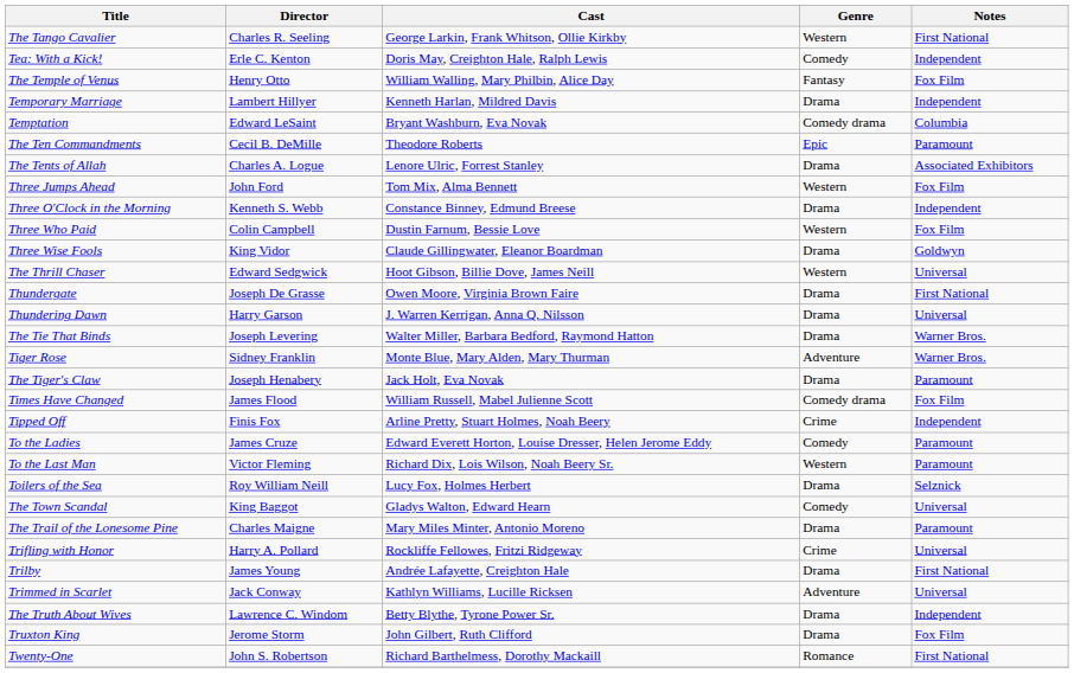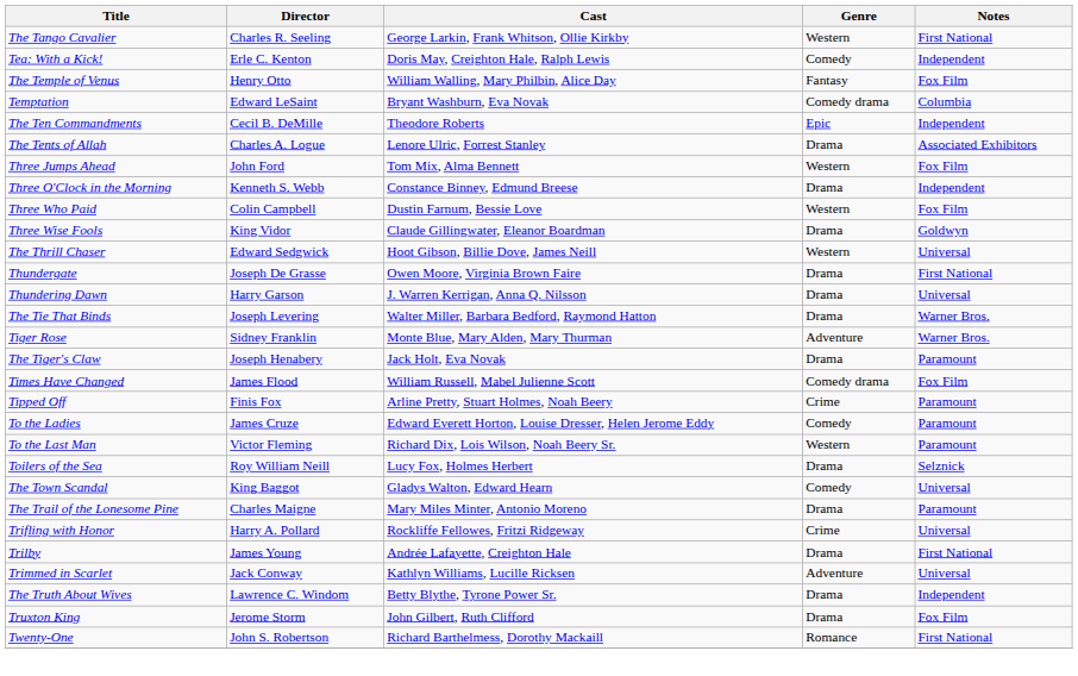 <table class="wikitable" width= "100%">
 <tr>
 <th>Title</th>
 <th>Director</th>
 <th>Cast</th>
 <th>Genre</th>
 <th>Notes</th>
 </tr>
 <tr>
 <td><em><a href='#'>The Tango Cavalier</a></em></td>
 <td><a href='#'>Charles R. Seeling</a></td>
 <td><a href='#'>George Larkin</a>, <a href='#'>Frank Whitson</a>, <a href='#'>Ollie Kirkby</a></td>
 <td>Western</td>
 <td><a href='#'>First National</a></td>
 </tr>
 <tr>
 <td><em><a href='#'>Tea: With a Kick!</a></em></td>
 <td><a href='#'>Erle C. Kenton</a></td>
 <td><a href='#'>Doris May</a>, <a href='#'>Creighton Hale</a>, <a href='#'>Ralph Lewis</a></td>
 <td>Comedy</td>
 <td><a href='#'>Independent</a></td>
 </tr>
 <tr>
 <td><em><a href='#'>The Temple of Venus</a></em></td>
 <td><a href='#'>Henry Otto</a></td>
 <td><a href='#'>William Walling</a>, <a href='#'>Mary Philbin</a>, <a href='#'>Alice Day</a></td>
 <td>Fantasy</td>
 <td><a href='#'>Fox Film</a></td>
 </tr>
 <tr>
-<td><em><a href='#'>Temporary Marriage</a></em></td>
-<td><a href='#'>Lambert Hillyer</a></td>
-<td><a href='#'>Kenneth Harlan</a>, <a href='#'>Mildred Davis</a></td>
-<td>Drama</td>
-<td><a href='#'>Independent</a></td>
-</tr>
-<tr>
 <td><em><a href='#'>Temptation</a></em></td>
 <td><a href='#'>Edward LeSaint</a></td>
 <td><a href='#'>Bryant Washburn</a>, <a href='#'>Eva Novak</a></td>
 <td>Comedy drama</td>
 <td><a href='#'>Columbia</a></td>
 </tr>
 <tr>
 <td><em><a href='#'>The Ten Commandments</a></em></td>
 <td><a href='#'>Cecil B. DeMille</a></td>
 <td><a href='#'>Theodore Roberts</a></td>
 <td><a href='#'>Epic</a></td>
-<td><a href='#'>Paramount</a></td>
+<td><a href='#'>Independent</a></td>
 </tr>
 <tr>
 <td><em><a href='#'>The Tents of Allah</a></em></td>
 <td><a href='#'>Charles A. Logue</a></td>
 <td><a href='#'>Lenore Ulric</a>, <a href='#'>Forrest Stanley</a></td>
 <td>Drama</td>
 <td><a href='#'>Associated Exhibitors</a></td>
 </tr>
 <tr>
 <td><em><a href='#'>Three Jumps Ahead</a></em></td>
 <td><a href='#'>John Ford</a></td>
 <td><a href='#'>Tom Mix</a>, <a href='#'>Alma Bennett</a></td>
 <td>Western</td>
 <td><a href='#'>Fox Film</a></td>
 </tr>
 <tr>
 <td><em><a href='#'>Three O'Clock in the Morning</a></em></td>
 <td><a href='#'>Kenneth S. Webb</a></td>
 <td><a href='#'>Constance Binney</a>, <a href='#'>Edmund Breese</a></td>
 <td>Drama</td>
 <td><a href='#'>Independent</a></td>
 </tr>
 <tr>
 <td><em><a href='#'>Three Who Paid</a></em></td>
 <td><a href='#'>Colin Campbell</a></td>
 <td><a href='#'>Dustin Farnum</a>, <a href='#'>Bessie Love</a></td>
 <td>Western</td>
 <td><a href='#'>Fox Film</a></td>
 </tr>
 <tr>
 <td><em><a href='#'>Three Wise Fools</a></em></td>
 <td><a href='#'>King Vidor</a></td>
 <td><a href='#'>Claude Gillingwater</a>, <a href='#'>Eleanor Boardman</a></td>
 <td>Drama</td>
 <td><a href='#'>Goldwyn</a></td>
 </tr>
 <tr>
 <td><em><a href='#'>The Thrill Chaser</a></em></td>
 <td><a href='#'>Edward Sedgwick</a></td>
 <td><a href='#'>Hoot Gibson</a>, <a href='#'>Billie Dove</a>, <a href='#'>James Neill</a></td>
 <td>Western</td>
 <td><a href='#'>Universal</a></td>
 </tr>
 <tr>
 <td><em><a href='#'>Thundergate</a></em></td>
 <td><a href='#'>Joseph De Grasse</a></td>
 <td><a href='#'>Owen Moore</a>, <a href='#'>Virginia Brown Faire</a></td>
 <td>Drama</td>
 <td><a href='#'>First National</a></td>
 </tr>
 <tr>
 <td><em><a href='#'>Thundering Dawn</a></em></td>
 <td><a href='#'>Harry Garson</a></td>
 <td><a href='#'>J. Warren Kerrigan</a>, <a href='#'>Anna Q. Nilsson</a></td>
 <td>Drama</td>
 <td><a href='#'>Universal</a></td>
 </tr>
 <tr>
 <td><em><a href='#'>The Tie That Binds</a></em></td>
 <td><a href='#'>Joseph Levering</a></td>
 <td><a href='#'>Walter Miller</a>, <a href='#'>Barbara Bedford</a>, <a href='#'>Raymond Hatton</a></td>
 <td>Drama</td>
 <td><a href='#'>Warner Bros.</a></td>
 </tr>
 <tr>
 <td><em><a href='#'>Tiger Rose</a></em></td>
 <td><a href='#'>Sidney Franklin</a></td>
 <td><a href='#'>Monte Blue</a>, <a href='#'>Mary Alden</a>, <a href='#'>Mary Thurman</a></td>
 <td>Adventure</td>
 <td><a href='#'>Warner Bros.</a></td>
 </tr>
 <tr>
 <td><em><a href='#'>The Tiger's Claw</a></em></td>
 <td><a href='#'>Joseph Henabery</a></td>
 <td><a href='#'>Jack Holt</a>, <a href='#'>Eva Novak</a></td>
 <td>Drama</td>
 <td><a href='#'>Paramount</a></td>
 </tr>
 <tr>
 <td><em><a href='#'>Times Have Changed</a></em></td>
 <td><a href='#'>James Flood</a></td>
 <td><a href='#'>William Russell</a>, <a href='#'>Mabel Julienne Scott</a></td>
 <td>Comedy drama</td>
 <td><a href='#'>Fox Film</a></td>
 </tr>
 <tr>
 <td><em><a href='#'>Tipped Off</a></em></td>
 <td><a href='#'>Finis Fox</a></td>
 <td><a href='#'>Arline Pretty</a>, <a href='#'>Stuart Holmes</a>, <a href='#'>Noah Beery</a></td>
 <td>Crime</td>
-<td><a href='#'>Independent</a></td>
+<td><a href='#'>Paramount</a></td>
 </tr>
 <tr>
 <td><em><a href='#'>To the Ladies</a></em></td>
 <td><a href='#'>James Cruze</a></td>
 <td><a href='#'>Edward Everett Horton</a>, <a href='#'>Louise Dresser</a>, <a href='#'>Helen Jerome Eddy</a></td>
 <td>Comedy</td>
 <td><a href='#'>Paramount</a></td>
 </tr>
 <tr>
 <td><em><a href='#'>To the Last Man</a></em></td>
 <td><a href='#'>Victor Fleming</a></td>
 <td><a href='#'>Richard Dix</a>, <a href='#'>Lois Wilson</a>, <a href='#'>Noah Beery Sr.</a></td>
 <td>Western</td>
 <td><a href='#'>Paramount</a></td>
 </tr>
 <tr>
 <td><em><a href='#'>Toilers of the Sea</a></em></td>
 <td><a href='#'>Roy William Neill</a></td>
 <td><a href='#'>Lucy Fox</a>, <a href='#'>Holmes Herbert</a></td>
 <td>Drama</td>
 <td><a href='#'>Selznick</a></td>
 </tr>
 <tr>
 <td><em><a href='#'>The Town Scandal</a></em></td>
 <td><a href='#'>King Baggot</a></td>
 <td><a href='#'>Gladys Walton</a>, <a href='#'>Edward Hearn</a></td>
 <td>Comedy</td>
 <td><a href='#'>Universal</a></td>
 </tr>
 <tr>
 <td><em><a href='#'>The Trail of the Lonesome Pine</a></em></td>
 <td><a href='#'>Charles Maigne</a></td>
 <td><a href='#'>Mary Miles Minter</a>, <a href='#'>Antonio Moreno</a></td>
 <td>Drama</td>
 <td><a href='#'>Paramount</a></td>
 </tr>
 <tr>
 <td><em><a href='#'>Trifling with Honor</a></em></td>
 <td><a href='#'>Harry A. Pollard</a></td>
 <td><a href='#'>Rockliffe Fellowes</a>, <a href='#'>Fritzi Ridgeway</a></td>
 <td>Crime</td>
 <td><a href='#'>Universal</a></td>
 </tr>
 <tr>
 <td><em><a href='#'>Trilby</a></em></td>
 <td><a href='#'>James Young</a></td>
 <td><a href='#'>Andrée Lafayette</a>, <a href='#'>Creighton Hale</a></td>
 <td>Drama</td>
 <td><a href='#'>First National</a></td>
 </tr>
 <tr>
 <td><em><a href='#'>Trimmed in Scarlet</a></em></td>
 <td><a href='#'>Jack Conway</a></td>
 <td><a href='#'>Kathlyn Williams</a>, <a href='#'>Lucille Ricksen</a></td>
 <td>Adventure</td>
 <td><a href='#'>Universal</a></td>
 </tr>
 <tr>
 <td><em><a href='#'>The Truth About Wives</a></em></td>
 <td><a href='#'>Lawrence C. Windom</a></td>
 <td><a href='#'>Betty Blythe</a>, <a href='#'>Tyrone Power Sr.</a></td>
 <td>Drama</td>
 <td><a href='#'>Independent</a></td>
 </tr>
 <tr>
 <td><em><a href='#'>Truxton King</a></em></td>
 <td><a href='#'>Jerome Storm</a></td>
 <td><a href='#'>John Gilbert</a>, <a href='#'>Ruth Clifford</a></td>
 <td>Drama</td>
 <td><a href='#'>Fox Film</a></td>
 </tr>
 <tr>
 <td><em><a href='#'>Twenty-One</a></em></td>
 <td><a href='#'>John S. Robertson</a></td>
 <td><a href='#'>Richard Barthelmess</a>, <a href='#'>Dorothy Mackaill</a></td>
 <td>Romance</td>
 <td><a href='#'>First National</a></td>
 </tr>
 <tr>
 </tr>
 </table>
